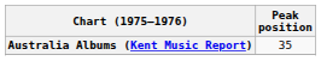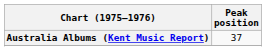 <table class="wikitable sortable plainrowheaders" style="text-align:center">
 <tr>
 <th scope="col">Chart (1975–1976)</th>
 <th scope="col">Peak<br>position</th>
 </tr>
 <tr>
 <th scope="row">Australia Albums (<a href='#'>Kent Music Report</a>)</th>
-<td>35</td>
+<td>37</td>
 </tr>
 <tr>
 </tr>
 <tr>
 </tr>
 </table>
